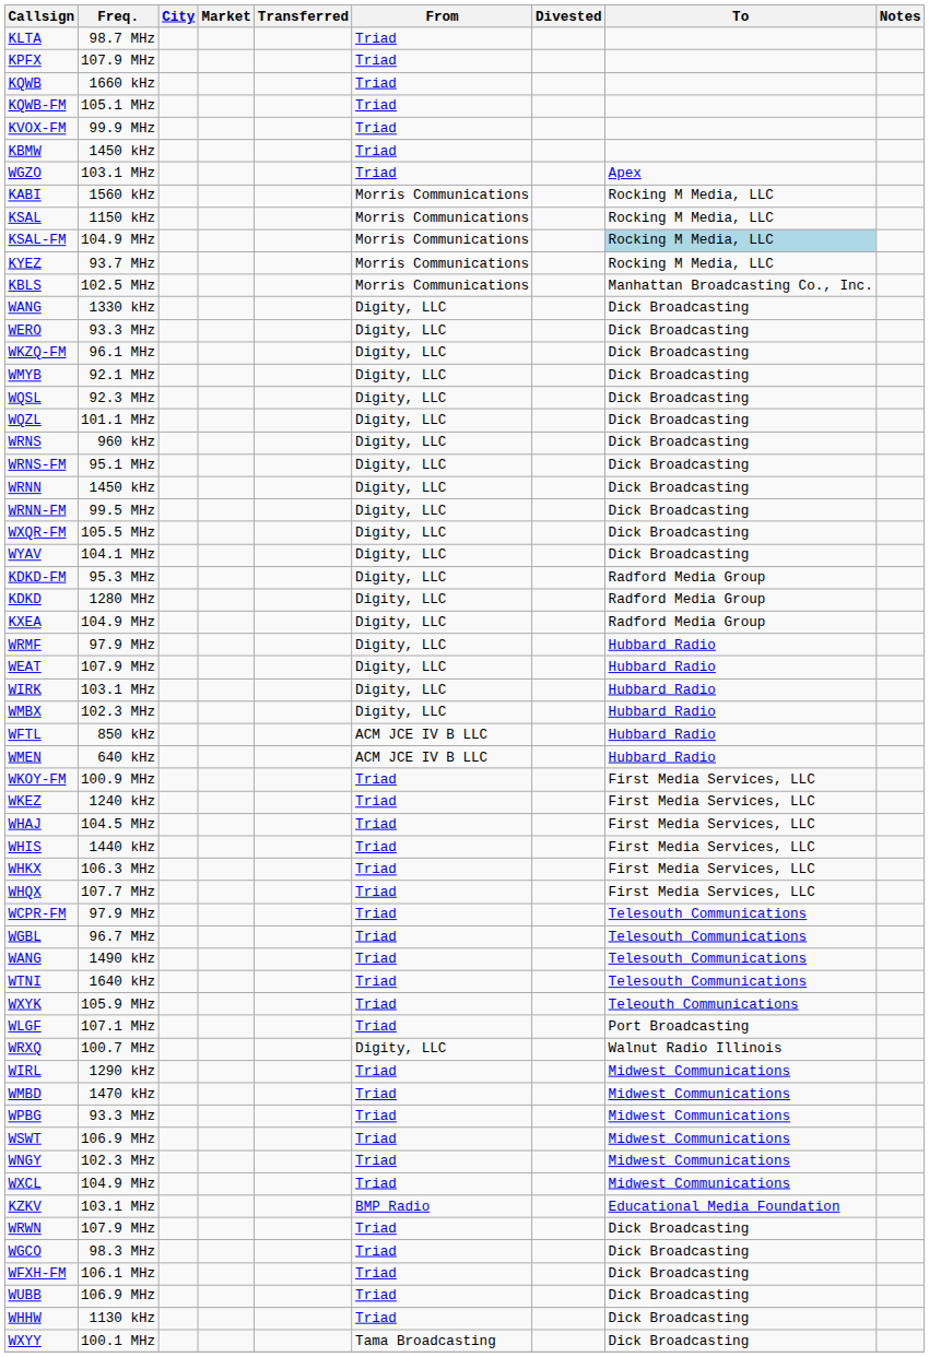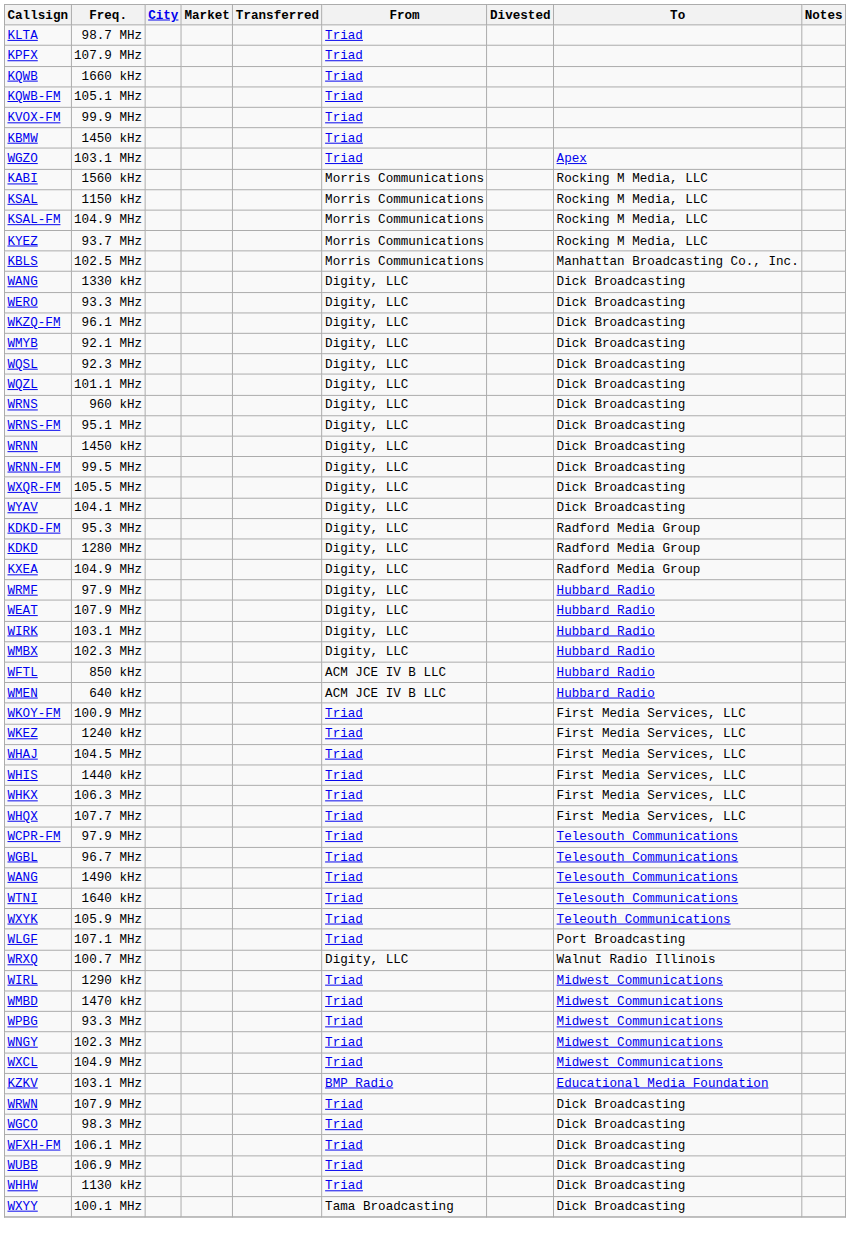 <table class="wikitable sortable">
 <tr>
 <th>Callsign</th>
 <th scope=col style="width:4em;" data-sort-type="number">Freq.</th>
 <th><a href='#'>City</a></th>
 <th>Market</th>
 <th>Transferred</th>
 <th>From </th>
 <th>Divested</th>
 <th>To </th>
 <th class="unsortable">Notes</th>
 </tr>
 <tr>
 <td><a href='#'>KLTA</a></td>
 <td align=right>98.7 MHz</td>
 <td></td>
 <td></td>
 <td></td>
 <td><a href='#'>Triad</a></td>
 <td></td>
 <td></td>
 <td></td>
 </tr>
 <tr>
 <td><a href='#'>KPFX</a></td>
 <td align=right>107.9 MHz</td>
 <td></td>
 <td></td>
 <td></td>
 <td><a href='#'>Triad</a></td>
 <td></td>
 <td></td>
 <td></td>
 </tr>
 <tr>
 <td><a href='#'>KQWB</a></td>
 <td align=right>1660 kHz</td>
 <td></td>
 <td></td>
 <td></td>
 <td><a href='#'>Triad</a></td>
 <td></td>
 <td></td>
 <td></td>
 </tr>
 <tr>
 <td><a href='#'>KQWB-FM</a></td>
 <td align=right>105.1 MHz</td>
 <td></td>
 <td></td>
 <td></td>
 <td><a href='#'>Triad</a></td>
 <td></td>
 <td></td>
 <td></td>
 </tr>
 <tr>
 <td><a href='#'>KVOX-FM</a></td>
 <td align=right>99.9 MHz</td>
 <td></td>
 <td></td>
 <td></td>
 <td><a href='#'>Triad</a></td>
 <td></td>
 <td></td>
 <td></td>
 </tr>
 <tr>
 <td><a href='#'>KBMW</a></td>
 <td align=right>1450 kHz</td>
 <td></td>
 <td></td>
 <td></td>
 <td><a href='#'>Triad</a></td>
 <td></td>
 <td></td>
 <td></td>
 </tr>
 <tr>
 <td><a href='#'>WGZO</a></td>
 <td align=right>103.1 MHz</td>
 <td></td>
 <td></td>
 <td></td>
 <td><a href='#'>Triad</a></td>
 <td></td>
 <td><a href='#'>Apex</a></td>
 <td></td>
 </tr>
 <tr>
 <td><a href='#'>KABI</a></td>
 <td align=right>1560 kHz</td>
 <td></td>
 <td></td>
 <td></td>
 <td>Morris Communications</td>
 <td></td>
 <td>Rocking M Media, LLC</td>
 <td></td>
 </tr>
 <tr>
 <td><a href='#'>KSAL</a></td>
 <td align=right>1150 kHz</td>
 <td></td>
 <td></td>
 <td></td>
 <td>Morris Communications</td>
 <td></td>
 <td>Rocking M Media, LLC</td>
 <td></td>
 </tr>
 <tr>
 <td><a href='#'>KSAL-FM</a></td>
 <td align=right>104.9 MHz</td>
 <td></td>
 <td></td>
 <td></td>
 <td>Morris Communications</td>
 <td></td>
-<td style="background: lightblue;">Rocking M Media, LLC</td>
+<td>Rocking M Media, LLC</td>
 <td></td>
 </tr>
 <tr>
 <td><a href='#'>KYEZ</a></td>
 <td align=right>93.7 MHz</td>
 <td></td>
 <td></td>
 <td></td>
 <td>Morris Communications</td>
 <td></td>
 <td>Rocking M Media, LLC</td>
 <td></td>
 </tr>
 <tr>
 <td><a href='#'>KBLS</a></td>
 <td align=right>102.5 MHz</td>
 <td></td>
 <td></td>
 <td></td>
 <td>Morris Communications</td>
 <td></td>
 <td>Manhattan Broadcasting Co., Inc.</td>
 <td></td>
 </tr>
 <tr>
 <td><a href='#'>WANG</a></td>
 <td align=right>1330 kHz</td>
 <td></td>
 <td></td>
 <td></td>
 <td>Digity, LLC</td>
 <td></td>
 <td>Dick Broadcasting</td>
 <td></td>
 </tr>
 <tr>
 <td><a href='#'>WERO</a></td>
 <td align=right>93.3 MHz</td>
 <td></td>
 <td></td>
 <td></td>
 <td>Digity, LLC</td>
 <td></td>
 <td>Dick Broadcasting</td>
 <td></td>
 </tr>
 <tr>
 <td><a href='#'>WKZQ-FM</a></td>
 <td align=right>96.1 MHz</td>
 <td></td>
 <td></td>
 <td></td>
 <td>Digity, LLC</td>
 <td></td>
 <td>Dick Broadcasting</td>
 <td></td>
 </tr>
 <tr>
 <td><a href='#'>WMYB</a></td>
 <td align=right>92.1 MHz</td>
 <td></td>
 <td></td>
 <td></td>
 <td>Digity, LLC</td>
 <td></td>
 <td>Dick Broadcasting</td>
 <td></td>
 </tr>
 <tr>
 <td><a href='#'>WQSL</a></td>
 <td align=right>92.3 MHz</td>
 <td></td>
 <td></td>
 <td></td>
 <td>Digity, LLC</td>
 <td></td>
 <td>Dick Broadcasting</td>
 <td></td>
 </tr>
 <tr>
 <td><a href='#'>WQZL</a></td>
 <td align=right>101.1 MHz</td>
 <td></td>
 <td></td>
 <td></td>
 <td>Digity, LLC</td>
 <td></td>
 <td>Dick Broadcasting</td>
 <td></td>
 </tr>
 <tr>
 <td><a href='#'>WRNS</a></td>
 <td align=right>960 kHz</td>
 <td></td>
 <td></td>
 <td></td>
 <td>Digity, LLC</td>
 <td></td>
 <td>Dick Broadcasting</td>
 <td></td>
 </tr>
 <tr>
 <td><a href='#'>WRNS-FM</a></td>
 <td align=right>95.1 MHz</td>
 <td></td>
 <td></td>
 <td></td>
 <td>Digity, LLC</td>
 <td></td>
 <td>Dick Broadcasting</td>
 <td></td>
 </tr>
 <tr>
 <td><a href='#'>WRNN</a></td>
 <td align=right>1450 kHz</td>
 <td></td>
 <td></td>
 <td></td>
 <td>Digity, LLC</td>
 <td></td>
 <td>Dick Broadcasting</td>
 <td></td>
 </tr>
 <tr>
 <td><a href='#'>WRNN-FM</a></td>
 <td align=right>99.5 MHz</td>
 <td></td>
 <td></td>
 <td></td>
 <td>Digity, LLC</td>
 <td></td>
 <td>Dick Broadcasting</td>
 <td></td>
 </tr>
 <tr>
 <td><a href='#'>WXQR-FM</a></td>
 <td align=right>105.5 MHz</td>
 <td></td>
 <td></td>
 <td></td>
 <td>Digity, LLC</td>
 <td></td>
 <td>Dick Broadcasting</td>
 <td></td>
 </tr>
 <tr>
 <td><a href='#'>WYAV</a></td>
 <td align=right>104.1 MHz</td>
 <td></td>
 <td></td>
 <td></td>
 <td>Digity, LLC</td>
 <td></td>
 <td>Dick Broadcasting</td>
 <td></td>
 </tr>
 <tr>
 <td><a href='#'>KDKD-FM</a></td>
 <td align=right>95.3 MHz</td>
 <td></td>
 <td></td>
 <td></td>
 <td>Digity, LLC</td>
 <td></td>
 <td>Radford Media Group</td>
 <td></td>
 </tr>
 <tr>
 <td><a href='#'>KDKD</a></td>
 <td align=right>1280 MHz</td>
 <td></td>
 <td></td>
 <td></td>
 <td>Digity, LLC</td>
 <td></td>
 <td>Radford Media Group</td>
 <td></td>
 </tr>
 <tr>
 <td><a href='#'>KXEA</a></td>
 <td align=right>104.9 MHz</td>
 <td></td>
 <td></td>
 <td></td>
 <td>Digity, LLC</td>
 <td></td>
 <td>Radford Media Group</td>
 <td></td>
 </tr>
 <tr>
 <td><a href='#'>WRMF</a></td>
 <td align=right>97.9 MHz</td>
 <td></td>
 <td></td>
 <td></td>
 <td>Digity, LLC</td>
 <td></td>
 <td><a href='#'>Hubbard Radio</a></td>
 <td></td>
 </tr>
 <tr>
 <td><a href='#'>WEAT</a></td>
 <td align=right>107.9 MHz</td>
 <td></td>
 <td></td>
 <td></td>
 <td>Digity, LLC</td>
 <td></td>
 <td><a href='#'>Hubbard Radio</a></td>
 <td></td>
 </tr>
 <tr>
 <td><a href='#'>WIRK</a></td>
 <td align=right>103.1 MHz</td>
 <td></td>
 <td></td>
 <td></td>
 <td>Digity, LLC</td>
 <td></td>
 <td><a href='#'>Hubbard Radio</a></td>
 <td></td>
 </tr>
 <tr>
 <td><a href='#'>WMBX</a></td>
 <td align=right>102.3 MHz</td>
 <td></td>
 <td></td>
 <td></td>
 <td>Digity, LLC</td>
 <td></td>
 <td><a href='#'>Hubbard Radio</a></td>
 <td></td>
 </tr>
 <tr>
 <td><a href='#'>WFTL</a></td>
 <td align=right>850 kHz</td>
 <td></td>
 <td></td>
 <td></td>
 <td>ACM JCE IV B LLC</td>
 <td></td>
 <td><a href='#'>Hubbard Radio</a></td>
 <td></td>
 </tr>
 <tr>
 <td><a href='#'>WMEN</a></td>
 <td align=right>640 kHz</td>
 <td></td>
 <td></td>
 <td></td>
 <td>ACM JCE IV B LLC</td>
 <td></td>
 <td><a href='#'>Hubbard Radio</a></td>
 <td></td>
 </tr>
 <tr>
 <td><a href='#'>WKOY-FM</a></td>
 <td align=right>100.9 MHz</td>
 <td></td>
 <td></td>
 <td></td>
 <td><a href='#'>Triad</a></td>
 <td></td>
 <td>First Media Services, LLC</td>
 <td></td>
 </tr>
 <tr>
 <td><a href='#'>WKEZ</a></td>
 <td align=right>1240 kHz</td>
 <td></td>
 <td></td>
 <td></td>
 <td><a href='#'>Triad</a></td>
 <td></td>
 <td>First Media Services, LLC</td>
 <td></td>
 </tr>
 <tr>
 <td><a href='#'>WHAJ</a></td>
 <td align=right>104.5 MHz</td>
 <td></td>
 <td></td>
 <td></td>
 <td><a href='#'>Triad</a></td>
 <td></td>
 <td>First Media Services, LLC</td>
 <td></td>
 </tr>
 <tr>
 <td><a href='#'>WHIS</a></td>
 <td align=right>1440 kHz</td>
 <td></td>
 <td></td>
 <td></td>
 <td><a href='#'>Triad</a></td>
 <td></td>
 <td>First Media Services, LLC</td>
 <td></td>
 </tr>
 <tr>
 <td><a href='#'>WHKX</a></td>
 <td align=right>106.3 MHz</td>
 <td></td>
 <td></td>
 <td></td>
 <td><a href='#'>Triad</a></td>
 <td></td>
 <td>First Media Services, LLC</td>
 <td></td>
 </tr>
 <tr>
 <td><a href='#'>WHQX</a></td>
 <td align=right>107.7 MHz</td>
 <td></td>
 <td></td>
 <td></td>
 <td><a href='#'>Triad</a></td>
 <td></td>
 <td>First Media Services, LLC</td>
 <td></td>
 </tr>
 <tr>
 <td><a href='#'>WCPR-FM</a></td>
 <td align=right>97.9 MHz</td>
 <td></td>
 <td></td>
 <td></td>
 <td><a href='#'>Triad</a></td>
 <td></td>
 <td><a href='#'>Telesouth Communications</a></td>
 <td></td>
 </tr>
 <tr>
 <td><a href='#'>WGBL</a></td>
 <td align=right>96.7 MHz</td>
 <td></td>
 <td></td>
 <td></td>
 <td><a href='#'>Triad</a></td>
 <td></td>
 <td><a href='#'>Telesouth Communications</a></td>
 <td></td>
 </tr>
 <tr>
 <td><a href='#'>WANG</a></td>
 <td align=right>1490 kHz</td>
 <td></td>
 <td></td>
 <td></td>
 <td><a href='#'>Triad</a></td>
 <td></td>
 <td><a href='#'>Telesouth Communications</a></td>
 <td></td>
 </tr>
 <tr>
 <td><a href='#'>WTNI</a></td>
 <td align=right>1640 kHz</td>
 <td></td>
 <td></td>
 <td></td>
 <td><a href='#'>Triad</a></td>
 <td></td>
 <td><a href='#'>Telesouth Communications</a></td>
 <td></td>
 </tr>
 <tr>
 <td><a href='#'>WXYK</a></td>
 <td align=right>105.9 MHz</td>
 <td></td>
 <td></td>
 <td></td>
 <td><a href='#'>Triad</a></td>
 <td></td>
 <td><a href='#'>Teleouth Communications</a></td>
 <td></td>
 </tr>
 <tr>
 <td><a href='#'>WLGF</a></td>
 <td align=right>107.1 MHz</td>
 <td></td>
 <td></td>
 <td></td>
 <td><a href='#'>Triad</a></td>
 <td></td>
 <td>Port Broadcasting</td>
 <td></td>
 </tr>
 <tr>
 <td><a href='#'>WRXQ</a></td>
 <td align=right>100.7 MHz</td>
 <td></td>
 <td></td>
 <td></td>
 <td>Digity, LLC</td>
 <td></td>
 <td>Walnut Radio Illinois</td>
 <td></td>
 </tr>
 <tr>
 <td><a href='#'>WIRL</a></td>
 <td align=right>1290 kHz</td>
 <td></td>
 <td></td>
 <td></td>
 <td><a href='#'>Triad</a></td>
 <td></td>
 <td><a href='#'>Midwest Communications</a></td>
 <td></td>
 </tr>
 <tr>
 <td><a href='#'>WMBD</a></td>
 <td align=right>1470 kHz</td>
 <td></td>
 <td></td>
 <td></td>
 <td><a href='#'>Triad</a></td>
 <td></td>
 <td><a href='#'>Midwest Communications</a></td>
 <td></td>
 </tr>
 <tr>
 <td><a href='#'>WPBG</a></td>
 <td align=right>93.3 MHz</td>
 <td></td>
 <td></td>
 <td></td>
 <td><a href='#'>Triad</a></td>
 <td></td>
 <td><a href='#'>Midwest Communications</a></td>
 <td></td>
 </tr>
 <tr>
-<td><a href='#'>WSWT</a></td>
-<td align=right>106.9 MHz</td>
-<td></td>
-<td></td>
-<td></td>
-<td><a href='#'>Triad</a></td>
-<td></td>
-<td><a href='#'>Midwest Communications</a></td>
-<td></td>
-</tr>
-<tr>
 <td><a href='#'>WNGY</a></td>
 <td align=right>102.3 MHz</td>
 <td></td>
 <td></td>
 <td></td>
 <td><a href='#'>Triad</a></td>
 <td></td>
 <td><a href='#'>Midwest Communications</a></td>
 <td></td>
 </tr>
 <tr>
 <td><a href='#'>WXCL</a></td>
 <td align=right>104.9 MHz</td>
 <td></td>
 <td></td>
 <td></td>
 <td><a href='#'>Triad</a></td>
 <td></td>
 <td><a href='#'>Midwest Communications</a></td>
 <td></td>
 </tr>
 <tr>
 <td><a href='#'>KZKV</a></td>
 <td align=right>103.1 MHz</td>
 <td></td>
 <td></td>
 <td></td>
 <td><a href='#'>BMP Radio</a></td>
 <td></td>
 <td><a href='#'>Educational Media Foundation</a></td>
 <td></td>
 </tr>
 <tr>
 <td><a href='#'>WRWN</a></td>
 <td align=right>107.9 MHz</td>
 <td></td>
 <td></td>
 <td></td>
 <td><a href='#'>Triad</a></td>
 <td></td>
 <td>Dick Broadcasting</td>
 <td></td>
 </tr>
 <tr>
 <td><a href='#'>WGCO</a></td>
 <td align=right>98.3 MHz</td>
 <td></td>
 <td></td>
 <td></td>
 <td><a href='#'>Triad</a></td>
 <td></td>
 <td>Dick Broadcasting</td>
 <td></td>
 </tr>
 <tr>
 <td><a href='#'>WFXH-FM</a></td>
 <td align=right>106.1 MHz</td>
 <td></td>
 <td></td>
 <td></td>
 <td><a href='#'>Triad</a></td>
 <td></td>
 <td>Dick Broadcasting</td>
 <td></td>
 </tr>
 <tr>
 <td><a href='#'>WUBB</a></td>
 <td align=right>106.9 MHz</td>
 <td></td>
 <td></td>
 <td></td>
 <td><a href='#'>Triad</a></td>
 <td></td>
 <td>Dick Broadcasting</td>
 <td></td>
 </tr>
 <tr>
 <td><a href='#'>WHHW</a></td>
 <td align=right>1130 kHz</td>
 <td></td>
 <td></td>
 <td></td>
 <td><a href='#'>Triad</a></td>
 <td></td>
 <td>Dick Broadcasting</td>
 <td></td>
 </tr>
 <tr>
 <td><a href='#'>WXYY</a></td>
 <td align=right>100.1 MHz</td>
 <td></td>
 <td></td>
 <td></td>
 <td>Tama Broadcasting</td>
 <td></td>
 <td>Dick Broadcasting</td>
 <td></td>
 </tr>
 <tr>
 </tr>
 </table>
